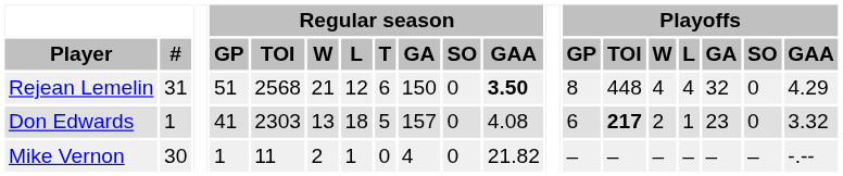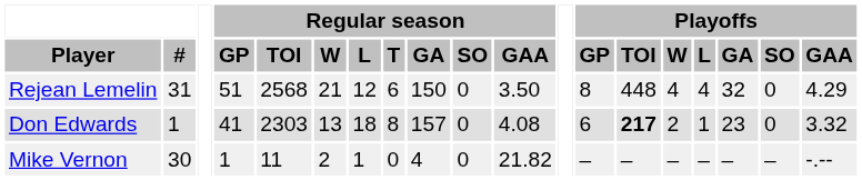 <table BORDER="0" CELLPADDING="3" CELLSPACING="2" ID="Table1">
 <tr ALIGN="center" bgcolor="#c0c0c0">
 <th ALIGN="center" colspan="2" bgcolor="#ffffff"> </th>
 <th ALIGN="center" rowspan="99" bgcolor="#ffffff"> </th>
 <th ALIGN="center" colspan="8">Regular season</th>
 <th ALIGN="center" rowspan="99" bgcolor="#ffffff"> </th>
 <th ALIGN="center" colspan="7">Playoffs</th>
 </tr>
 <tr ALIGN="center" bgcolor="#c0c0c0">
 <th ALIGN="center">Player</th>
 <th ALIGN="center">#</th>
 <th ALIGN="center">GP</th>
 <th ALIGN="center">TOI</th>
 <th ALIGN="center">W</th>
 <th ALIGN="center">L</th>
 <th ALIGN="center">T</th>
 <th ALIGN="center">GA</th>
 <th ALIGN="center">SO</th>
 <th ALIGN="center">GAA</th>
 <th ALIGN="center">GP</th>
 <th ALIGN="center">TOI</th>
 <th ALIGN="center">W</th>
 <th ALIGN="center">L</th>
 <th ALIGN="center">GA</th>
 <th ALIGN="center">SO</th>
 <th ALIGN="center">GAA</th>
 </tr>
 <tr bgcolor="#f0f0f0">
 <td><a href='#'>Rejean Lemelin</a></td>
 <td>31</td>
 <td>51</td>
 <td>2568</td>
 <td>21</td>
 <td>12</td>
 <td>6</td>
 <td>150</td>
 <td>0</td>
-<td><strong>3.50</strong></td>
+<td>3.50</td>
 <td>8</td>
 <td>448</td>
 <td>4</td>
 <td>4</td>
 <td>32</td>
 <td>0</td>
 <td>4.29</td>
 </tr>
 <tr bgcolor="#e0e0e0">
 <td><a href='#'>Don Edwards</a></td>
 <td>1</td>
 <td>41</td>
 <td>2303</td>
 <td>13</td>
 <td>18</td>
-<td>5</td>
+<td>8</td>
 <td>157</td>
 <td>0</td>
 <td>4.08</td>
 <td>6</td>
 <td><strong>217</strong></td>
 <td>2</td>
 <td>1</td>
 <td>23</td>
 <td>0</td>
 <td>3.32</td>
 </tr>
 <tr bgcolor="#f0f0f0">
 <td><a href='#'>Mike Vernon</a></td>
 <td>30</td>
 <td>1</td>
 <td>11</td>
 <td>2</td>
 <td>1</td>
 <td>0</td>
 <td>4</td>
 <td>0</td>
 <td>21.82</td>
 <td>–</td>
 <td>–</td>
 <td>–</td>
 <td>–</td>
 <td>–</td>
 <td>–</td>
 <td>-.--</td>
 </tr>
 </table>
